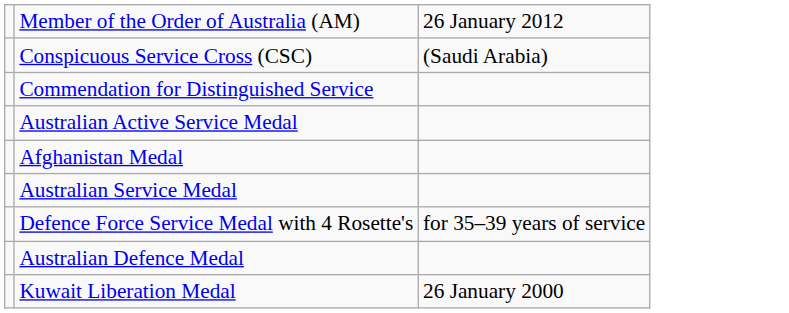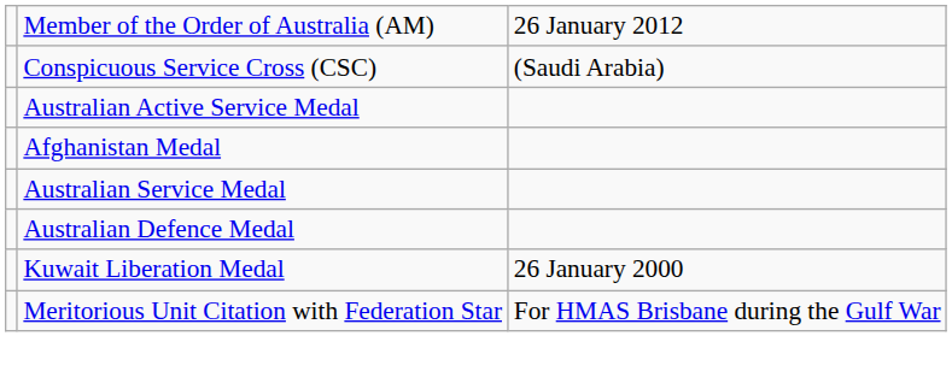 <table class="wikitable">
 <tr>
 <td></td>
 <td><a href='#'>Member of the Order of Australia</a> (AM)</td>
 <td>26 January 2012</td>
 </tr>
 <tr>
 <td></td>
 <td><a href='#'>Conspicuous Service Cross</a> (CSC)</td>
 <td>(Saudi Arabia)</td>
-</tr>
-<tr>
-<td></td>
-<td><a href='#'>Commendation for Distinguished Service</a></td>
-<td></td>
 </tr>
 <tr>
 <td></td>
 <td><a href='#'>Australian Active Service Medal</a></td>
 <td></td>
 </tr>
 <tr>
 <td></td>
 <td><a href='#'>Afghanistan Medal</a></td>
 <td></td>
 </tr>
 <tr>
 <td></td>
 <td><a href='#'>Australian Service Medal</a></td>
 <td></td>
 </tr>
 <tr>
 <td></td>
-<td><a href='#'>Defence Force Service Medal</a> with 4 Rosette's</td>
-<td>for 35–39 years of service</td>
-</tr>
-<tr>
-<td></td>
 <td><a href='#'>Australian Defence Medal</a></td>
 <td></td>
 </tr>
 <tr>
 <td></td>
 <td><a href='#'>Kuwait Liberation Medal</a></td>
 <td>26 January 2000</td>
 </tr>
+<tr>
+<td></td>
+<td><a href='#'>Meritorious Unit Citation</a> with <a href='#'>Federation Star</a></td>
+<td>For <a href='#'>HMAS Brisbane</a> during the <a href='#'>Gulf War</a></td>
+</tr>
 </table>
